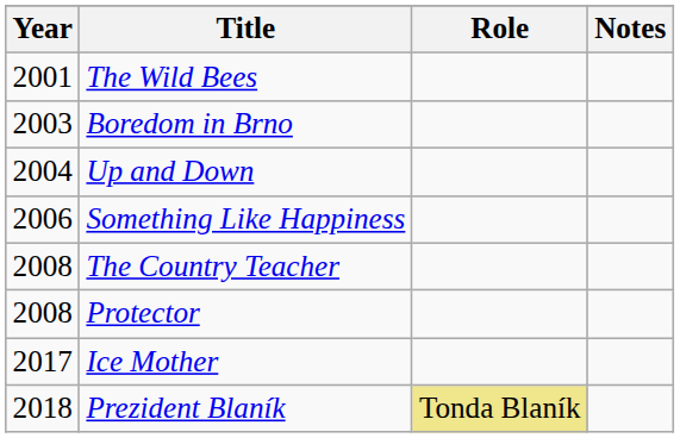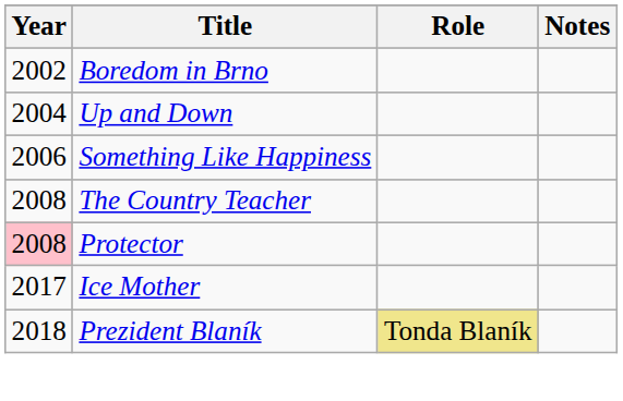 <table class="wikitable sortable">
 <tr>
 </tr>
 <tr>
 <th>Year</th>
 <th>Title</th>
 <th>Role</th>
 <th class="unsortable">Notes</th>
 </tr>
 <tr>
-<td>2001</td>
-<td><em><a href='#'>The Wild Bees</a></em></td>
-<td></td>
-<td></td>
-</tr>
-<tr>
-<td>2003</td>
+<td>2002</td>
 <td><em><a href='#'>Boredom in Brno</a></em></td>
 <td></td>
 <td></td>
 </tr>
 <tr>
 <td>2004</td>
 <td><em><a href='#'>Up and Down</a></em></td>
 <td></td>
 <td></td>
 </tr>
 <tr>
 <td>2006</td>
 <td><em><a href='#'>Something Like Happiness</a></em></td>
 <td></td>
 <td></td>
 </tr>
 <tr>
 <td>2008</td>
 <td><em><a href='#'>The Country Teacher</a></em></td>
 <td></td>
 <td></td>
 </tr>
 <tr>
-<td>2008</td>
+<td style="background: pink;">2008</td>
 <td><em><a href='#'>Protector</a></em></td>
 <td></td>
 <td></td>
 </tr>
 <tr>
 <td>2017</td>
 <td><em><a href='#'>Ice Mother</a></em></td>
 <td></td>
 <td></td>
 </tr>
 <tr>
 <td>2018</td>
 <td><em><a href='#'>Prezident Blaník</a></em></td>
 <td style="background: khaki;">Tonda Blaník</td>
 <td></td>
 </tr>
 </table>
